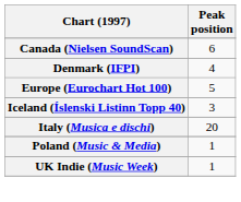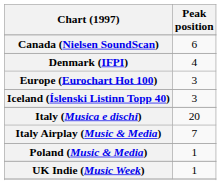 <table class="wikitable sortable plainrowheaders" style="text-align:center">
 <tr>
 <th>Chart (1997)</th>
 <th>Peak<br>position</th>
 </tr>
 <tr>
 </tr>
 <tr>
 </tr>
 <tr>
 </tr>
 <tr>
 </tr>
 <tr>
 <th scope="row">Canada (<a href='#'>Nielsen SoundScan</a>)</th>
 <td align="center">6</td>
 </tr>
 <tr>
 </tr>
 <tr>
 <th scope="row">Denmark (<a href='#'>IFPI</a>)</th>
 <td>4</td>
 </tr>
 <tr>
 <th scope="row">Europe (<a href='#'>Eurochart Hot 100</a>)</th>
-<td>5</td>
+<td>3</td>
 </tr>
 <tr>
 </tr>
 <tr>
 </tr>
 <tr>
 <th scope="row">Iceland (<a href='#'>Íslenski Listinn Topp 40</a>)</th>
 <td>3</td>
 </tr>
 <tr>
 </tr>
 <tr>
 <th scope="row">Italy (<em><a href='#'>Musica e dischi</a></em>)</th>
 <td>20</td>
+</tr>
+<tr>
+<th scope="row">Italy Airplay (<em><a href='#'>Music & Media</a></em>)</th>
+<td>7</td>
 </tr>
 <tr>
 </tr>
 <tr>
 </tr>
 <tr>
 </tr>
 <tr>
 </tr>
 <tr>
 <th scope="row">Poland (<em><a href='#'>Music & Media</a></em>)</th>
 <td>1</td>
 </tr>
 <tr>
 </tr>
 <tr>
 </tr>
 <tr>
 </tr>
 <tr>
 </tr>
 <tr>
 <th scope="row">UK Indie (<em><a href='#'>Music Week</a></em>)</th>
 <td align=center>1</td>
 </tr>
 <tr>
 </tr>
 <tr>
 </tr>
 <tr>
 </tr>
 <tr>
 </tr>
 <tr>
 </tr>
 <tr>
 </tr>
 </table>
